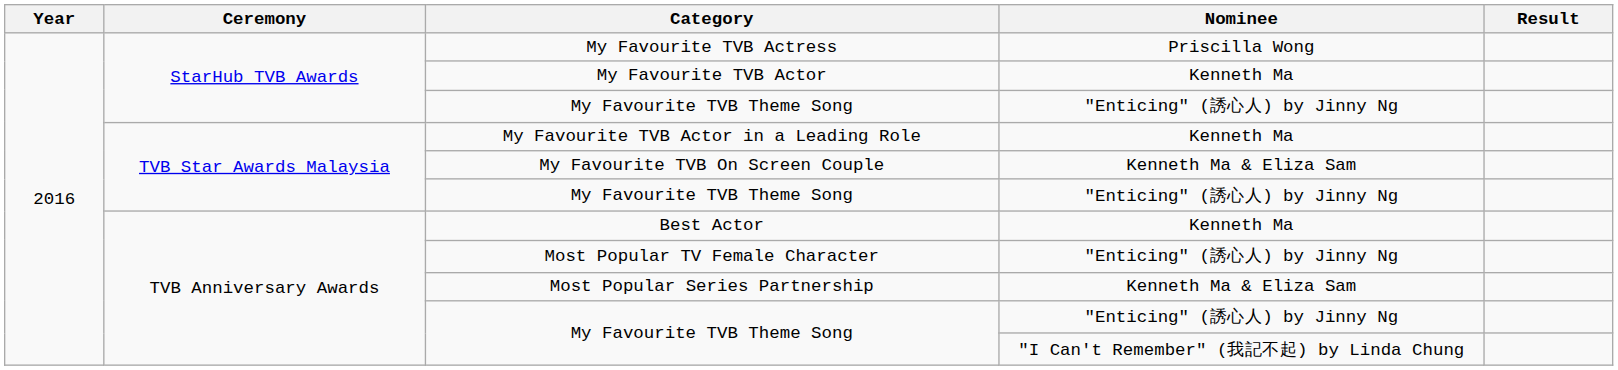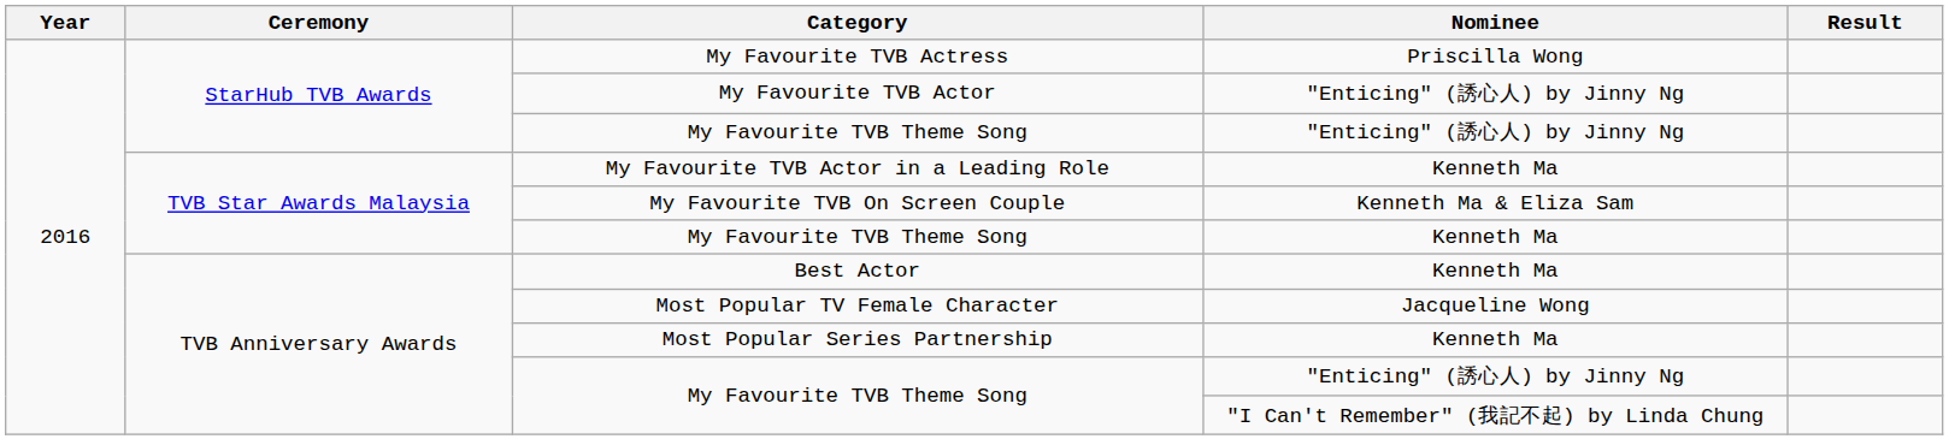 <table class="wikitable" style="width:95%;">
 <tr>
 <th style="width:45px;">Year</th>
 <th style="width:160px;">Ceremony</th>
 <th style="width:290px;">Category</th>
 <th style="width:245px;">Nominee</th>
 <th style="width:60px;">Result</th>
 </tr>
 <tr>
 <td align="center" rowspan=31>2016</td>
 <td align="center" rowspan=3><a href='#'>StarHub TVB Awards</a></td>
 <td align="center">My Favourite TVB Actress</td>
 <td align="center">Priscilla Wong</td>
 <td></td>
 </tr>
 <tr>
 <td align="center">My Favourite TVB Actor</td>
-<td align="center">Kenneth Ma</td>
+<td align="center">"Enticing" (誘心人) by Jinny Ng</td>
 <td></td>
 </tr>
 <tr>
 <td align="center">My Favourite TVB Theme Song</td>
 <td align="center">"Enticing" (誘心人) by Jinny Ng</td>
 <td></td>
 </tr>
 <tr>
 <td align="center" rowspan=3><a href='#'>TVB Star Awards Malaysia</a></td>
 <td align="center">My Favourite TVB Actor in a Leading Role</td>
 <td align="center">Kenneth Ma</td>
 <td></td>
 </tr>
 <tr>
 <td align="center">My Favourite TVB On Screen Couple</td>
 <td align="center">Kenneth Ma & Eliza Sam</td>
 <td></td>
 </tr>
 <tr>
 <td align="center">My Favourite TVB Theme Song</td>
-<td align="center">"Enticing" (誘心人) by Jinny Ng</td>
+<td align="center">Kenneth Ma</td>
 <td></td>
 </tr>
 <tr>
 <td align="center" rowspan=5>TVB Anniversary Awards</td>
 <td align="center">Best Actor</td>
 <td align="center">Kenneth Ma</td>
 <td></td>
 </tr>
 <tr>
 <td align="center">Most Popular TV Female Character</td>
-<td align="center">"Enticing" (誘心人) by Jinny Ng</td>
+<td align="center">Jacqueline Wong</td>
 <td></td>
 </tr>
 <tr>
 <td align="center">Most Popular Series Partnership</td>
-<td align="center">Kenneth Ma & Eliza Sam</td>
+<td align="center">Kenneth Ma</td>
 <td></td>
 </tr>
 <tr>
 <td rowspan=2 align="center">My Favourite TVB Theme Song</td>
 <td align="center">"Enticing" (誘心人) by Jinny Ng</td>
 <td></td>
 </tr>
 <tr>
 <td align="center">"I Can't Remember" (我記不起) by Linda Chung</td>
 <td></td>
 </tr>
 </table>
